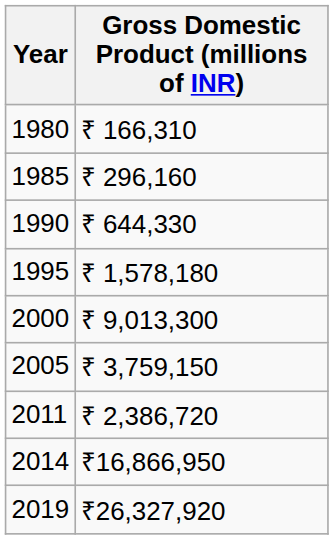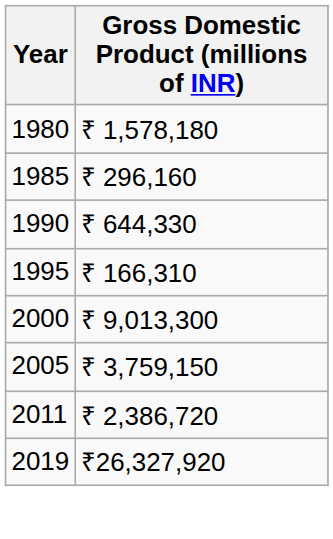 <table class="wikitable" style="width:200px; float:right;">
 <tr>
 <th>Year</th>
 <th>Gross Domestic Product (millions of <a href='#'>INR</a>)</th>
 </tr>
 <tr>
 <td>1980</td>
-<td>₹ 166,310</td>
+<td>₹ 1,578,180</td>
 </tr>
 <tr>
 <td>1985</td>
 <td>₹ 296,160</td>
 </tr>
 <tr>
 <td>1990</td>
 <td>₹ 644,330</td>
 </tr>
 <tr>
 <td>1995</td>
-<td>₹ 1,578,180</td>
+<td>₹ 166,310</td>
 </tr>
 <tr>
 <td>2000</td>
 <td>₹ 9,013,300</td>
 </tr>
 <tr>
 <td>2005</td>
 <td>₹ 3,759,150</td>
 </tr>
 <tr>
 <td>2011</td>
 <td>₹ 2,386,720</td>
 </tr>
 <tr>
-<td>2014</td>
-<td>₹16,866,950</td>
-</tr>
-<tr>
 <td>2019</td>
 <td>₹26,327,920</td>
 </tr>
 </table>
